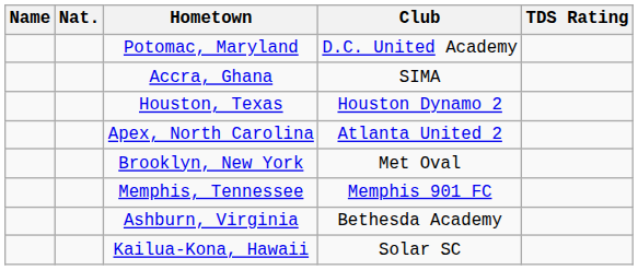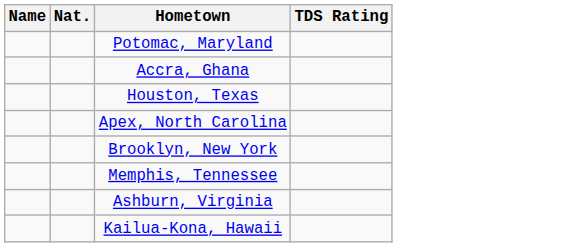 <table class="wikitable" style="font-size:90%; text-align:center;" border="1">
 <tr>
 <th>Name</th>
 <th>Nat.</th>
 <th>Hometown</th>
-<th>Club</th>
 <th>TDS Rating</th>
 </tr>
 <tr>
 <td></td>
 <td></td>
 <td><a href='#'>Potomac, Maryland</a></td>
-<td><a href='#'>D.C. United</a> Academy</td>
 <td></td>
 </tr>
 <tr>
 <td></td>
 <td></td>
 <td><a href='#'>Accra, Ghana</a></td>
-<td>SIMA</td>
 <td></td>
 </tr>
 <tr>
 <td></td>
 <td></td>
 <td><a href='#'>Houston, Texas</a></td>
-<td><a href='#'>Houston Dynamo 2</a></td>
 <td></td>
 </tr>
 <tr>
 <td></td>
 <td></td>
 <td><a href='#'>Apex, North Carolina</a></td>
-<td><a href='#'>Atlanta United 2</a></td>
 <td></td>
 </tr>
 <tr>
 <td></td>
 <td></td>
 <td><a href='#'>Brooklyn, New York</a></td>
-<td>Met Oval</td>
 <td></td>
 </tr>
 <tr>
 <td></td>
 <td></td>
 <td><a href='#'>Memphis, Tennessee</a></td>
-<td><a href='#'>Memphis 901 FC</a></td>
 <td></td>
 </tr>
 <tr>
 <td></td>
 <td></td>
 <td><a href='#'>Ashburn, Virginia</a></td>
-<td>Bethesda Academy</td>
 <td></td>
 </tr>
 <tr>
 <td></td>
 <td></td>
 <td><a href='#'>Kailua-Kona, Hawaii</a></td>
-<td>Solar SC</td>
 <td></td>
 </tr>
 </table>
